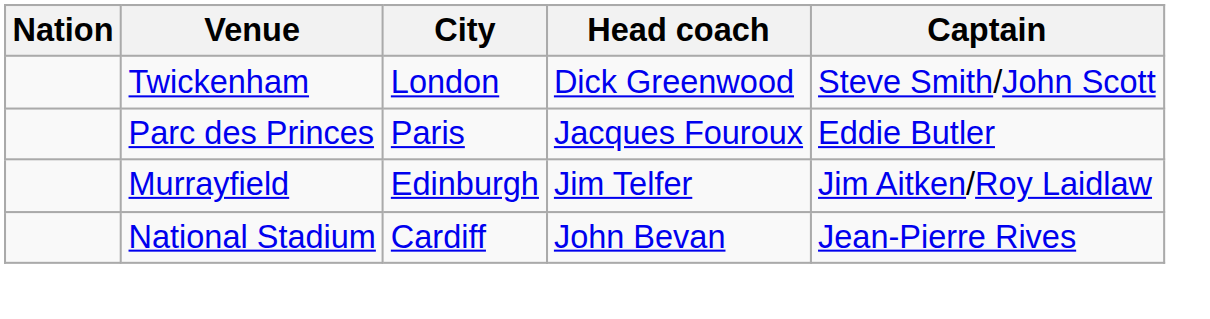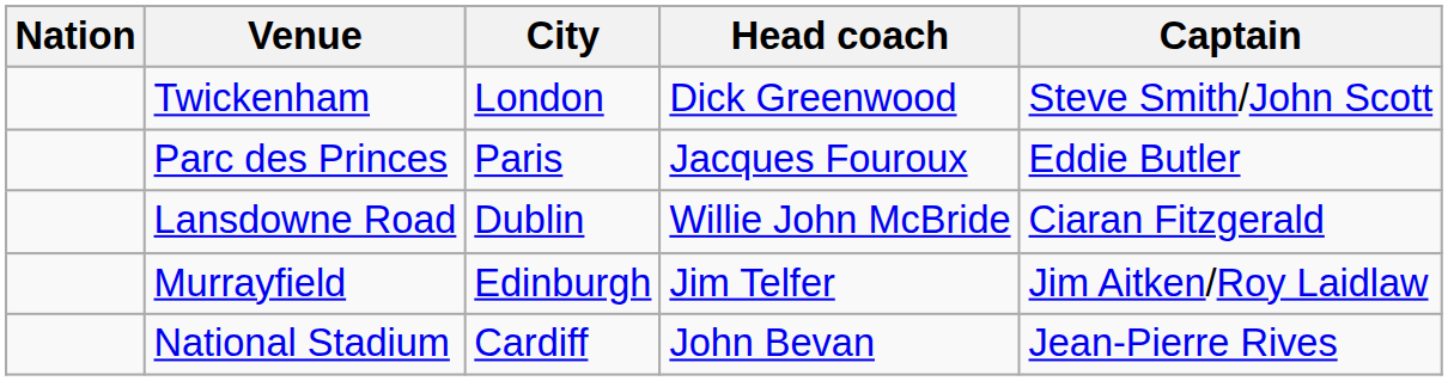 <table class="wikitable">
 <tr>
 <th><strong>Nation</strong></th>
 <th><strong>Venue</strong></th>
 <th><strong>City</strong></th>
 <th><strong>Head coach</strong></th>
 <th><strong>Captain</strong></th>
 </tr>
 <tr>
 <td></td>
 <td><a href='#'>Twickenham</a></td>
 <td><a href='#'>London</a></td>
 <td><a href='#'>Dick Greenwood</a></td>
 <td><a href='#'>Steve Smith</a>/<a href='#'>John Scott</a></td>
 </tr>
 <tr>
 <td></td>
 <td><a href='#'>Parc des Princes</a></td>
 <td><a href='#'>Paris</a></td>
 <td><a href='#'>Jacques Fouroux</a></td>
 <td><a href='#'>Eddie Butler</a></td>
 </tr>
 <tr>
 <td></td>
+<td><a href='#'>Lansdowne Road</a></td>
+<td><a href='#'>Dublin</a></td>
+<td><a href='#'>Willie John McBride</a></td>
+<td><a href='#'>Ciaran Fitzgerald</a></td>
+</tr>
+<tr>
+<td></td>
 <td><a href='#'>Murrayfield</a></td>
 <td><a href='#'>Edinburgh</a></td>
 <td><a href='#'>Jim Telfer</a></td>
 <td><a href='#'>Jim Aitken</a>/<a href='#'>Roy Laidlaw</a></td>
 </tr>
 <tr>
 <td></td>
 <td><a href='#'>National Stadium</a></td>
 <td><a href='#'>Cardiff</a></td>
 <td><a href='#'>John Bevan</a></td>
 <td><a href='#'>Jean-Pierre Rives</a></td>
 </tr>
 </table>
